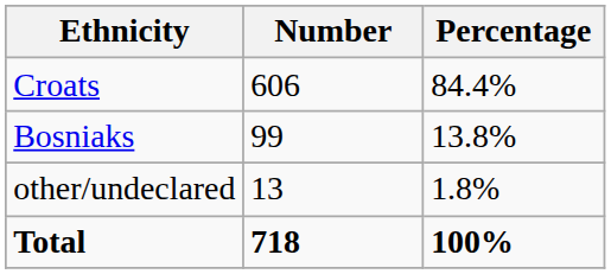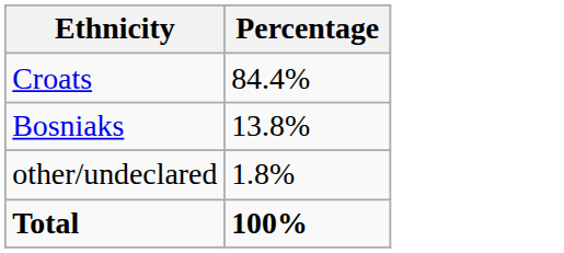 <table class="wikitable">
 <tr>
 <th width="100px">Ethnicity</th>
-<th width="80px">Number</th>
 <th width="80px">Percentage</th>
 </tr>
 <tr>
 <td><a href='#'>Croats</a></td>
-<td>606</td>
 <td>84.4%</td>
 </tr>
 <tr>
 <td><a href='#'>Bosniaks</a></td>
-<td>99</td>
 <td>13.8%</td>
 </tr>
 <tr>
 <td>other/undeclared</td>
-<td>13</td>
 <td>1.8%</td>
 </tr>
 <tr>
 <td><strong>Total</strong></td>
-<td><strong>718</strong></td>
 <td><strong>100%</strong></td>
 </tr>
 </table>
